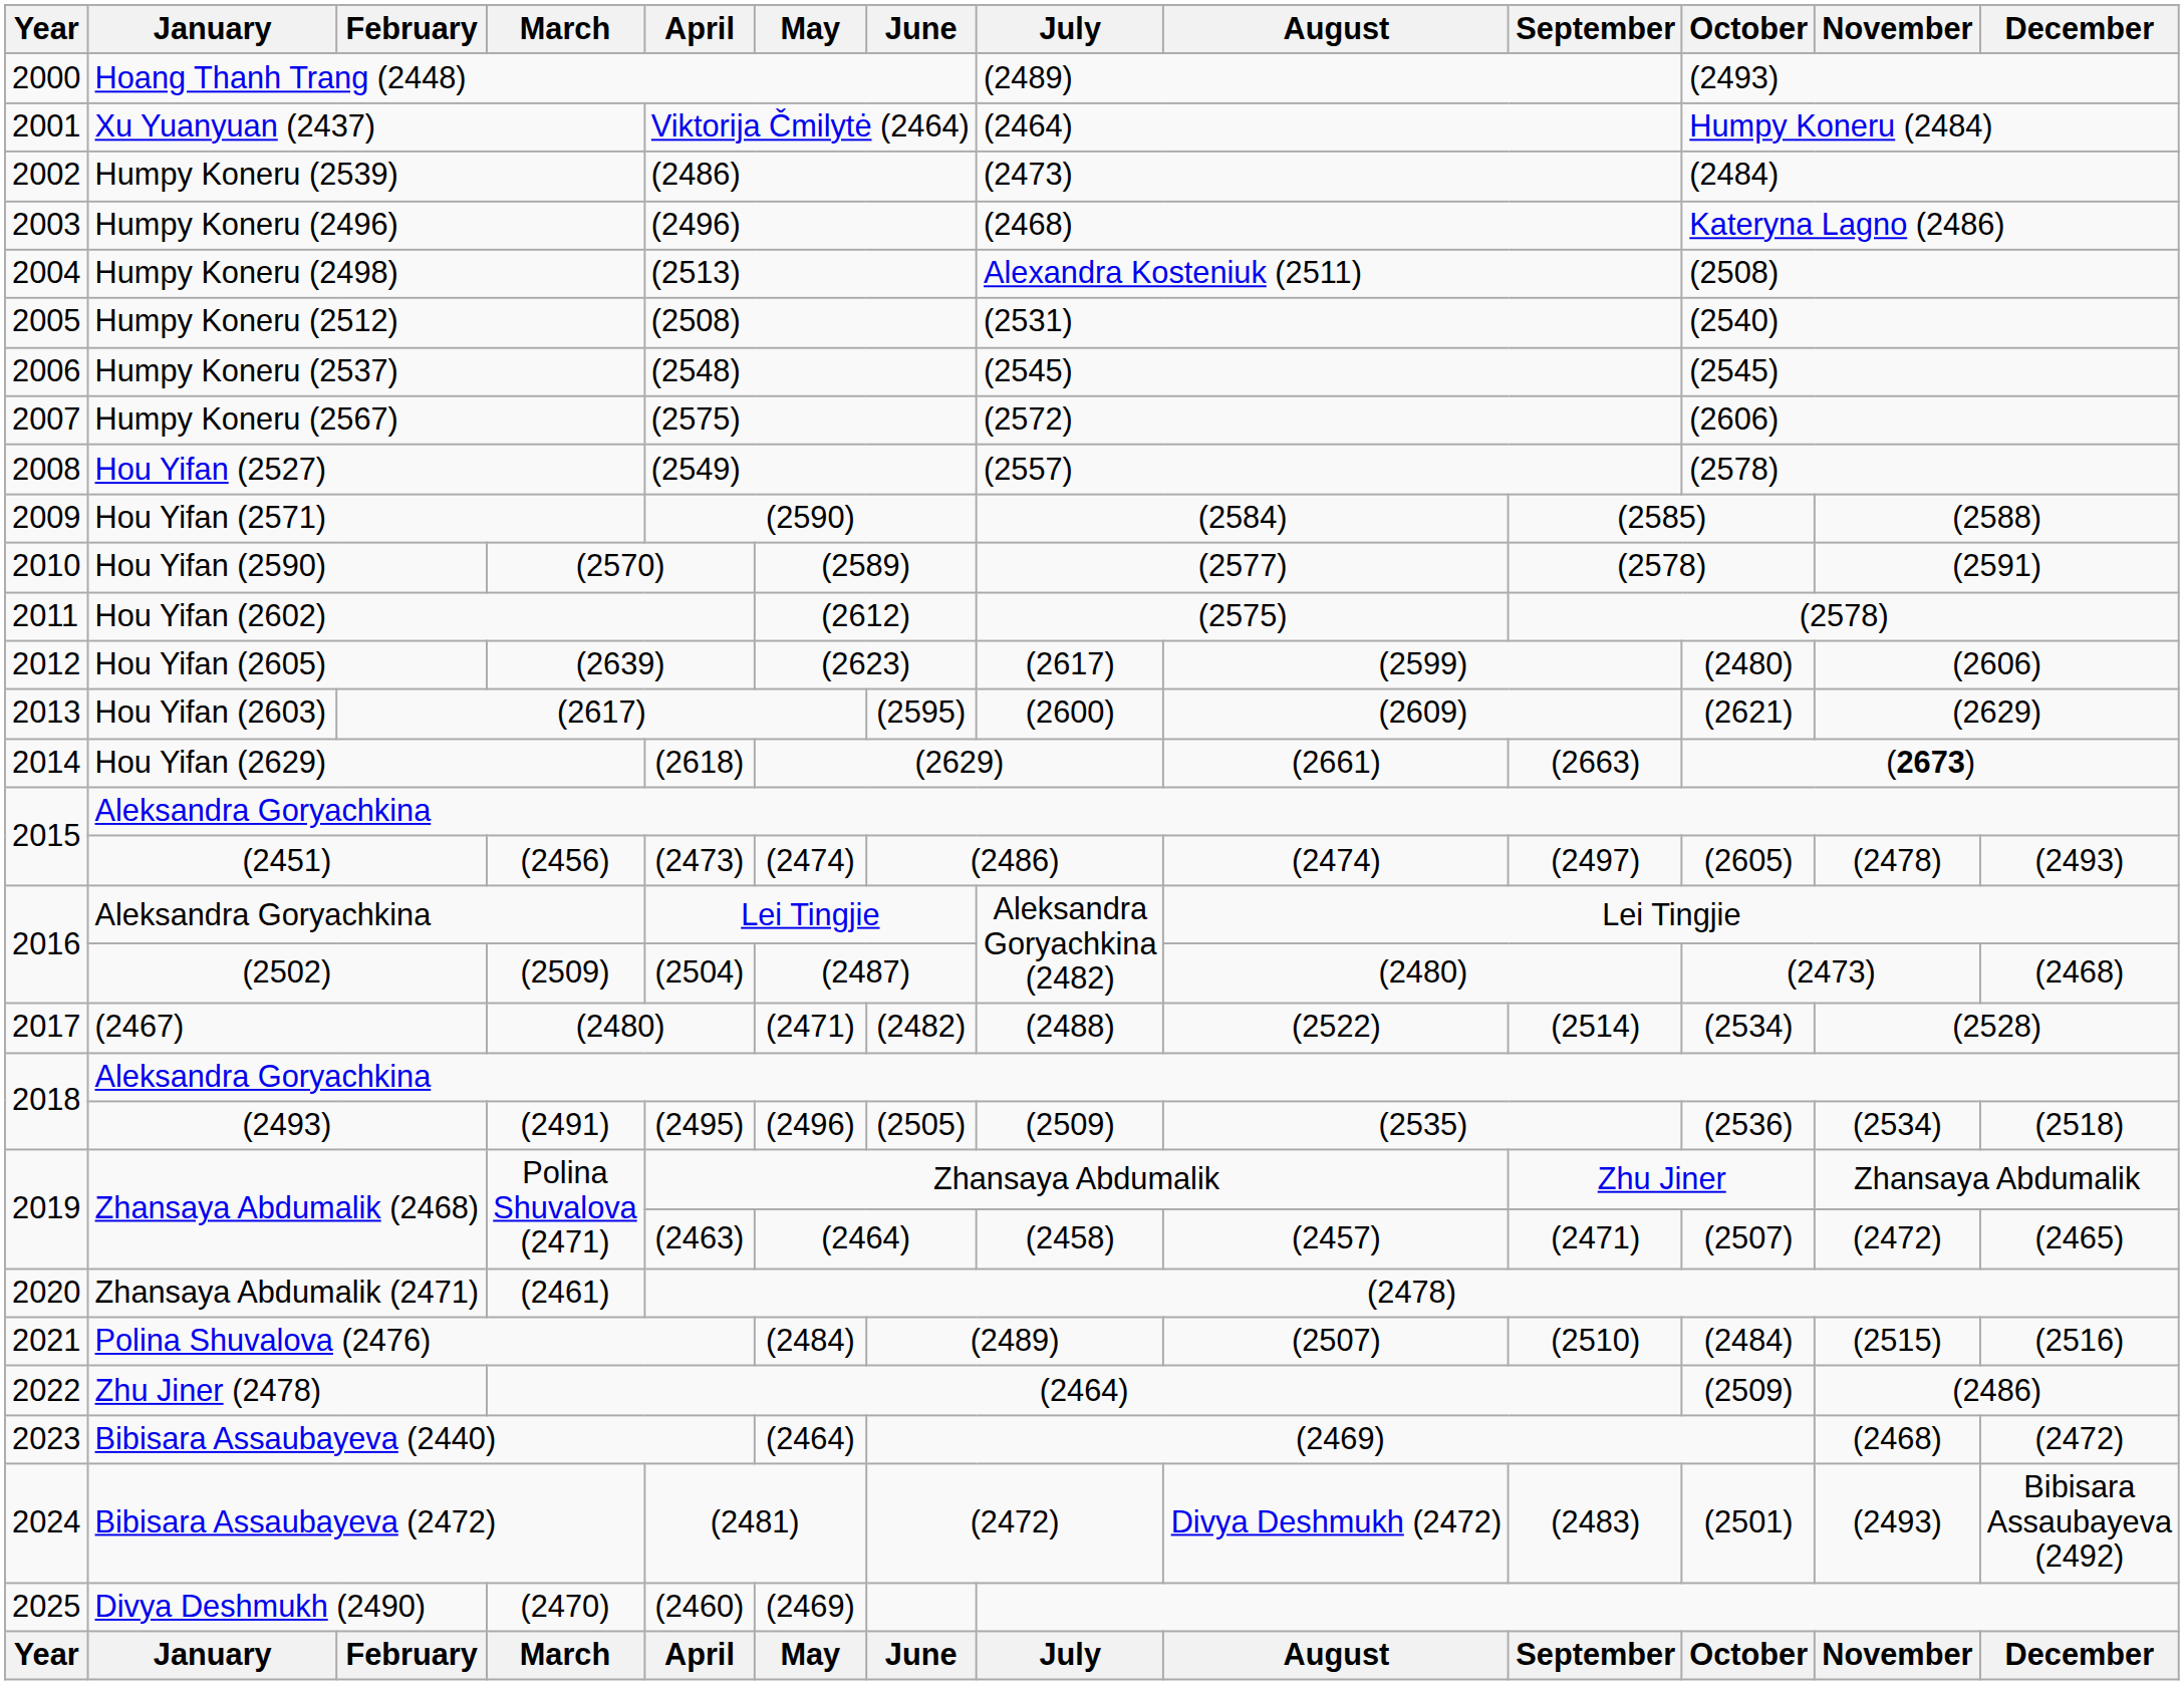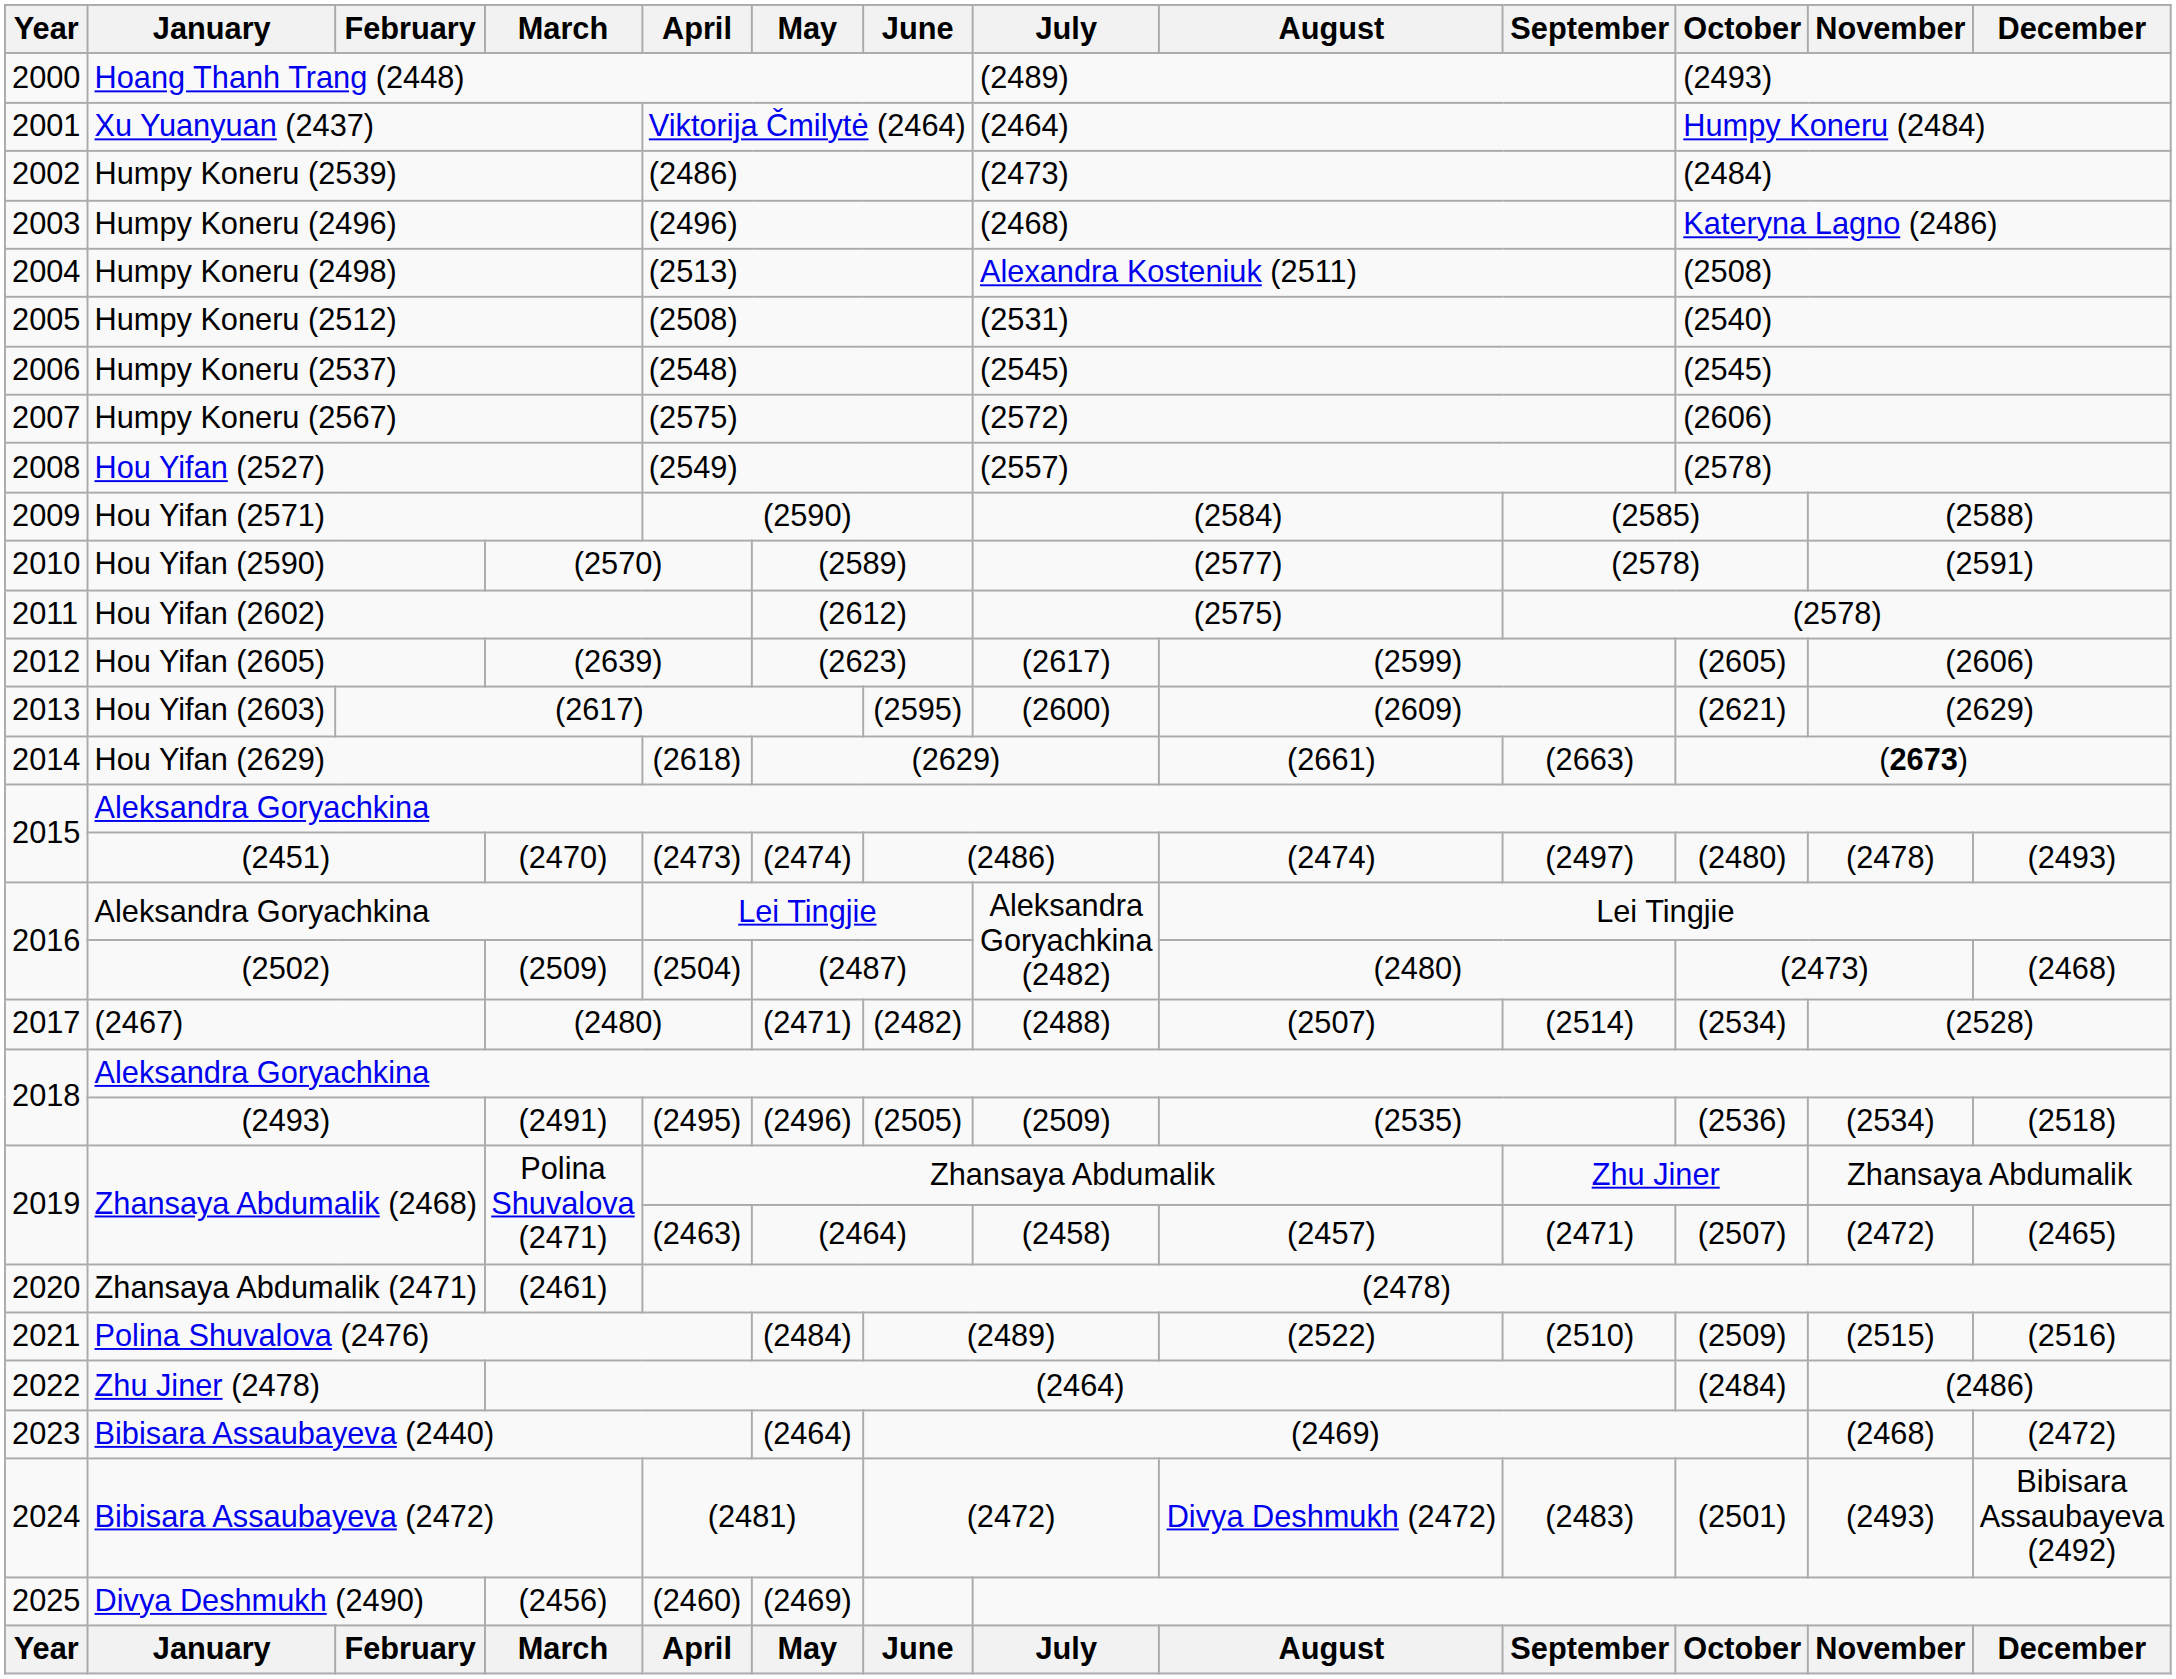 <table class="wikitable">
 <tr>
 <th>Year</th>
 <th>January</th>
 <th>February</th>
 <th>March</th>
 <th>April</th>
 <th>May</th>
 <th>June</th>
 <th>July</th>
 <th>August</th>
 <th>September</th>
 <th>October</th>
 <th>November</th>
 <th>December</th>
 </tr>
 <tr>
 <td>2000</td>
 <td colspan=6> <a href='#'>Hoang Thanh Trang</a> (2448)</td>
 <td colspan=3>(2489)</td>
 <td colspan=3>(2493)</td>
 </tr>
 <tr>
 <td>2001</td>
 <td colspan=3> <a href='#'>Xu Yuanyuan</a> (2437)</td>
 <td colspan=3> <a href='#'>Viktorija Čmilytė</a> (2464)</td>
 <td colspan=3>(2464)</td>
 <td colspan=3> <a href='#'>Humpy Koneru</a> (2484)</td>
 </tr>
 <tr>
 <td>2002</td>
 <td colspan=3> Humpy Koneru (2539)</td>
 <td colspan=3>(2486)</td>
 <td colspan=3>(2473)</td>
 <td colspan=3>(2484)</td>
 </tr>
 <tr>
 <td>2003</td>
 <td colspan=3> Humpy Koneru (2496)</td>
 <td colspan=3>(2496)</td>
 <td colspan=3>(2468)</td>
 <td colspan=3> <a href='#'>Kateryna Lagno</a> (2486) </td>
 </tr>
 <tr>
 <td>2004</td>
 <td colspan=3> Humpy Koneru (2498)</td>
 <td colspan=3>(2513)</td>
 <td colspan=3> <a href='#'>Alexandra Kosteniuk</a> (2511)</td>
 <td colspan=3>(2508)</td>
 </tr>
 <tr>
 <td>2005</td>
 <td colspan=3> Humpy Koneru (2512)</td>
 <td colspan=3>(2508)</td>
 <td colspan=3>(2531)</td>
 <td colspan=3>(2540)</td>
 </tr>
 <tr>
 <td>2006</td>
 <td colspan=3> Humpy Koneru (2537)</td>
 <td colspan=3>(2548)</td>
 <td colspan=3>(2545)</td>
 <td colspan=3>(2545)</td>
 </tr>
 <tr>
 <td>2007</td>
 <td colspan=3> Humpy Koneru (2567)</td>
 <td colspan=3>(2575)</td>
 <td colspan=3>(2572)</td>
 <td colspan=3>(2606)</td>
 </tr>
 <tr>
 <td>2008</td>
 <td colspan=3> <a href='#'>Hou Yifan</a> (2527)</td>
 <td colspan=3>(2549)</td>
 <td colspan=3>(2557)</td>
 <td colspan=3>(2578)</td>
 </tr>
 <tr>
 <td>2009</td>
 <td colspan=3> Hou Yifan (2571)</td>
 <td colspan=3 align=center>(2590)</td>
 <td colspan=2 align=center>(2584)</td>
 <td colspan=2 align=center>(2585)</td>
 <td colspan=2 align=center>(2588)</td>
 </tr>
 <tr>
 <td>2010</td>
 <td colspan=2> Hou Yifan (2590)</td>
 <td colspan=2 align=center>(2570)</td>
 <td colspan=2 align=center>(2589)</td>
 <td colspan=2 align=center>(2577)</td>
 <td colspan=2 align=center>(2578)</td>
 <td colspan=2 align=center>(2591)</td>
 </tr>
 <tr>
 <td>2011</td>
 <td colspan=4> Hou Yifan (2602)</td>
 <td colspan=2 align=center>(2612)</td>
 <td colspan=2 align=center>(2575)</td>
 <td colspan=4 align=center>(2578)</td>
 </tr>
 <tr>
 <td>2012</td>
 <td colspan=2> Hou Yifan (2605)</td>
 <td colspan=2 align=center>(2639)</td>
 <td colspan=2 align=center>(2623)</td>
 <td align=center>(2617)</td>
 <td colspan=2 align=center>(2599)</td>
-<td align=center>(2480)</td>
+<td align=center>(2605)</td>
 <td colspan=2 align=center>(2606)</td>
 </tr>
 <tr>
 <td>2013</td>
 <td colspan=1> Hou Yifan (2603)</td>
 <td colspan=4 align=center>(2617)</td>
 <td align=center>(2595)</td>
 <td align=center>(2600)</td>
 <td colspan=2 align=center>(2609)</td>
 <td align=center>(2621)</td>
 <td colspan=2 align=center>(2629)</td>
 </tr>
 <tr>
 <td>2014</td>
 <td colspan=3> Hou Yifan (2629)</td>
 <td align=center>(2618)</td>
 <td colspan=3 align=center>(2629)</td>
 <td align=center>(2661)</td>
 <td align=center>(2663)</td>
 <td colspan=3 align=center>(<strong>2673</strong>)</td>
 </tr>
 <tr>
 <td rowspan=2>2015</td>
 <td colspan=12> <a href='#'>Aleksandra Goryachkina</a></td>
 </tr>
 <tr>
 <td colspan=2 align=center>(2451)</td>
-<td align=center>(2456)</td>
+<td align =center>(2470)</td>
 <td align=center>(2473)</td>
 <td align=center>(2474)</td>
 <td colspan=2 align=center>(2486)</td>
 <td align=center>(2474)</td>
 <td align=center>(2497)</td>
-<td align=center>(2605)</td>
+<td align=center>(2480)</td>
 <td align=center>(2478)</td>
 <td align=center>(2493)</td>
 </tr>
 <tr>
 <td rowspan="2">2016</td>
 <td colspan=3> Aleksandra Goryachkina</td>
 <td colspan=3 align=center> <a href='#'>Lei Tingjie</a></td>
 <td align=center rowspan=2> Aleksandra<br>Goryachkina<br>(2482)</td>
 <td colspan=5 align=center> Lei Tingjie</td>
 </tr>
 <tr>
 <td align=center colspan=2>(2502)</td>
 <td align=center>(2509)</td>
 <td align=center>(2504)</td>
 <td colspan=2 align=center>(2487)</td>
 <td colspan=2 align=center>(2480)</td>
 <td colspan=2 align=center>(2473)</td>
 <td align=center>(2468)</td>
 </tr>
 <tr>
 <td>2017</td>
 <td colspan=2>  (2467)</td>
 <td colspan=2 align=center>(2480)</td>
 <td align=center>(2471)</td>
 <td align=center>(2482)</td>
 <td align=center>(2488)</td>
-<td align=center>(2522)</td>
+<td align=center>(2507)</td>
 <td align=center>(2514)</td>
 <td align=center>(2534)</td>
 <td colspan=3 align=center>(2528)</td>
 </tr>
 <tr>
 <td rowspan="2">2018</td>
 <td colspan=12> <a href='#'>Aleksandra Goryachkina</a></td>
 </tr>
 <tr>
 <td colspan=2 align=center>(2493)</td>
 <td align=center>(2491)</td>
 <td align=center>(2495)</td>
 <td align=center>(2496)</td>
 <td align=center>(2505)</td>
 <td align=center>(2509)</td>
 <td colspan=2 align=center>(2535)</td>
 <td align=center>(2536)</td>
 <td align=center>(2534)</td>
 <td align=center>(2518)</td>
 </tr>
 <tr>
 <td rowspan="2">2019</td>
 <td colspan=2 rowspan=2 align=left> <a href='#'>Zhansaya Abdumalik</a> (2468)</td>
 <td align=center rowspan=2> Polina<br><a href='#'>Shuvalova</a><br>(2471)</td>
 <td colspan=5 align=center> Zhansaya Abdumalik</td>
 <td colspan=2 align=center> <a href='#'>Zhu Jiner</a></td>
 <td colspan=2 align=center> Zhansaya Abdumalik</td>
 </tr>
 <tr>
 <td align=center>(2463)</td>
 <td colspan=2 align=center>(2464)</td>
 <td align=center>(2458)</td>
 <td align=center>(2457)</td>
 <td align=center>(2471)</td>
 <td align=center>(2507)</td>
 <td align=center>(2472)</td>
 <td align=center>(2465)</td>
 </tr>
 <tr>
 <td rowspan=1>2020</td>
 <td colspan=2> Zhansaya Abdumalik (2471)</td>
 <td align=center>(2461)</td>
 <td align=center colspan=9>(2478)</td>
 </tr>
 <tr>
 <td>2021</td>
 <td colspan=4> <a href='#'>Polina Shuvalova</a> (2476)</td>
 <td align=center>(2484)</td>
 <td colspan=2 align=center>(2489)</td>
-<td align=center>(2507)</td>
+<td align=center>(2522)</td>
 <td align=center>(2510)</td>
-<td align=center colspan=1>(2484)</td>
+<td align=center>(2509)</td>
 <td align=center>(2515)</td>
 <td align=center>(2516)</td>
 </tr>
 <tr>
 <td>2022</td>
 <td colspan=2> <a href='#'>Zhu Jiner</a> (2478)</td>
 <td align=center colspan=7>(2464)</td>
-<td align=center>(2509)</td>
+<td align=center colspan=1>(2484)</td>
 <td align= center colspan=2>(2486)</td>
 </tr>
 <tr>
 <td>2023</td>
 <td colspan=4> <a href='#'>Bibisara Assaubayeva</a> (2440)</td>
 <td align=center>(2464)</td>
 <td align=center colspan=5>(2469)</td>
 <td align=center>(2468)</td>
 <td align=center>(2472)</td>
 </tr>
 <tr>
 <td>2024</td>
 <td colspan=3> <a href='#'>Bibisara Assaubayeva</a> (2472)</td>
 <td colspan=2 align=center>(2481)</td>
 <td colspan=2 align=center>(2472)</td>
 <td> <a href='#'>Divya Deshmukh</a> (2472)</td>
 <td align =center>(2483)</td>
 <td align =center>(2501)</td>
 <td align =center>(2493)</td>
 <td align=center> Bibisara<br>Assaubayeva<br>(2492)</td>
 </tr>
 <tr>
 <td>2025</td>
 <td colspan=2> <a href='#'>Divya Deshmukh</a> (2490)</td>
-<td align =center>(2470)</td>
+<td align=center>(2456)</td>
 <td align =center>(2460)</td>
 <td align =center>(2469)</td>
 <td></td>
 </tr>
 <tr>
 <th>Year</th>
 <th>January</th>
 <th>February</th>
 <th>March</th>
 <th>April</th>
 <th>May</th>
 <th>June</th>
 <th>July</th>
 <th>August</th>
 <th>September</th>
 <th>October</th>
 <th>November</th>
 <th>December</th>
 </tr>
 </table>
